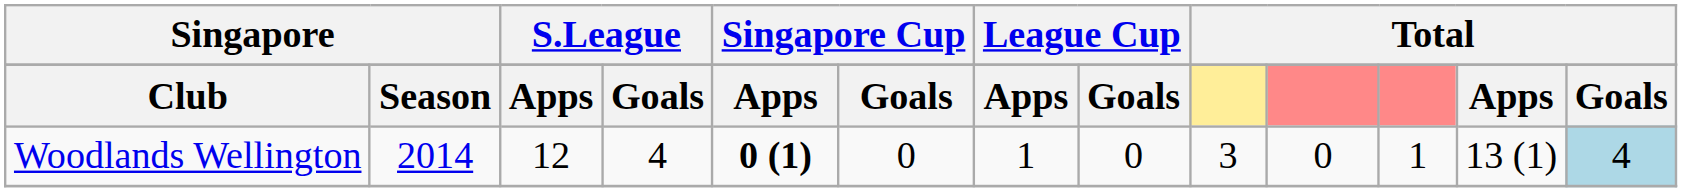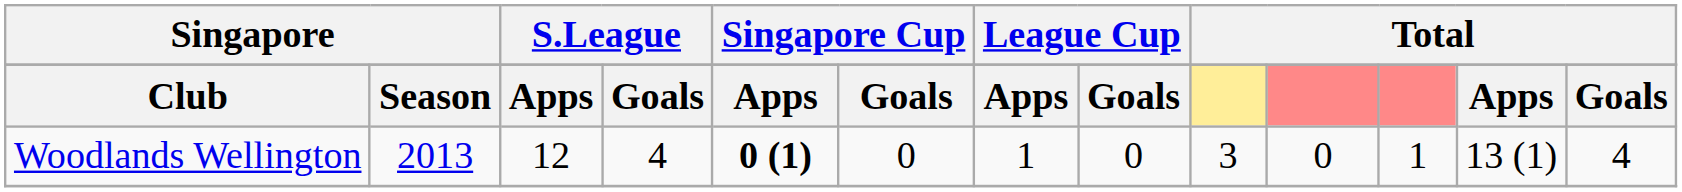 <table class="wikitable" style="text-align:center;">
 <tr>
 <th colspan="2">Singapore</th>
 <th colspan="2"><a href='#'>S.League</a></th>
 <th colspan="2"><a href='#'>Singapore Cup</a></th>
 <th colspan="2"><a href='#'>League Cup</a></th>
 <th colspan="5" rowspan="1">Total</th>
 </tr>
 <tr>
 </tr>
 <tr>
 <th>Club</th>
 <th>Season</th>
 <th>Apps</th>
 <th>Goals</th>
 <th>Apps</th>
 <th>Goals</th>
 <th>Apps</th>
 <th>Goals</th>
 <th style="width:25px; background:#fe9;"></th>
 <th style="width:40px; background:#ff8888;"></th>
 <th style="width:25px; background:#ff8888;"></th>
 <th>Apps</th>
 <th>Goals</th>
 </tr>
 <tr>
 <td rowspan="1"><a href='#'>Woodlands Wellington</a></td>
-<td><a href='#'>2014</a></td>
+<td><a href='#'>2013</a></td>
 <td>12</td>
 <td>4</td>
 <td><strong>0 (1)</strong></td>
 <td>0</td>
 <td>1</td>
 <td>0</td>
 <td>3</td>
 <td>0</td>
 <td>1</td>
 <td>13 (1)</td>
-<td style="background: lightblue;">4</td>
+<td>4</td>
 </tr>
 <tr>
 </tr>
 </table>
